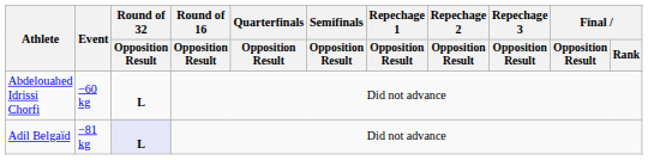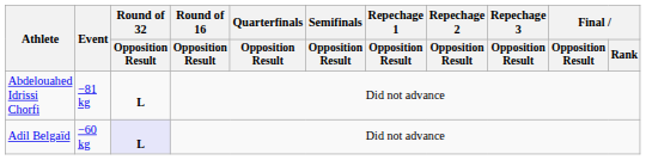 <table class="wikitable" style="font-size:90%">
 <tr>
 <th rowspan="2">Athlete</th>
 <th rowspan="2">Event</th>
 <th>Round of 32</th>
 <th>Round of 16</th>
 <th>Quarterfinals</th>
 <th>Semifinals</th>
 <th>Repechage 1</th>
 <th>Repechage 2</th>
 <th>Repechage 3</th>
 <th colspan=2>Final / </th>
 </tr>
 <tr style="font-size:95%">
 <th>Opposition<br>Result</th>
 <th>Opposition<br>Result</th>
 <th>Opposition<br>Result</th>
 <th>Opposition<br>Result</th>
 <th>Opposition<br>Result</th>
 <th>Opposition<br>Result</th>
 <th>Opposition<br>Result</th>
 <th>Opposition<br>Result</th>
 <th>Rank</th>
 </tr>
 <tr align=center>
 <td align=left><a href='#'>Abdelouahed Idrissi Chorfi</a></td>
-<td align=left><a href='#'>−60 kg</a></td>
+<td align=left><a href='#'>−81 kg</a></td>
 <td><br><strong>L</strong></td>
 <td colspan=9>Did not advance</td>
 </tr>
 <tr align=center>
 <td align=left><a href='#'>Adil Belgaïd</a></td>
-<td align=left><a href='#'>−81 kg</a></td>
+<td align=left><a href='#'>−60 kg</a></td>
 <td style="background: lavender;"><br><strong>L</strong></td>
 <td colspan=9>Did not advance</td>
 </tr>
 </table>
